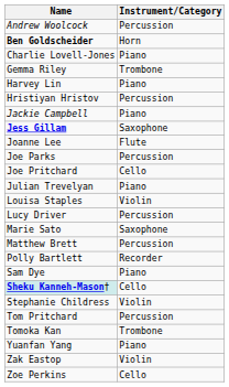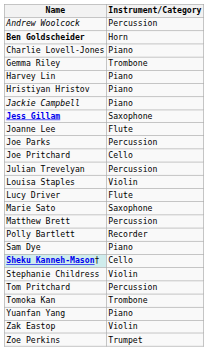 <table class="wikitable sortable" style="font-size: 95%">
 <tr>
 <th>Name</th>
 <th>Instrument/Category</th>
 </tr>
 <tr>
 <td><em>Andrew Woolcock</em></td>
 <td>Percussion</td>
 </tr>
 <tr>
 <td><strong>Ben Goldscheider</strong></td>
 <td>Horn</td>
 </tr>
 <tr>
 <td>Charlie Lovell-Jones</td>
 <td>Piano</td>
 </tr>
 <tr>
 <td>Gemma Riley</td>
 <td>Trombone</td>
 </tr>
 <tr>
 <td>Harvey Lin</td>
 <td>Piano</td>
 </tr>
 <tr>
 <td>Hristiyan Hristov</td>
-<td>Percussion</td>
+<td>Piano</td>
 </tr>
 <tr>
 <td><em>Jackie Campbell</em></td>
 <td>Piano</td>
 </tr>
 <tr>
 <td><strong><a href='#'>Jess Gillam</a></strong></td>
 <td>Saxophone</td>
 </tr>
 <tr>
 <td>Joanne Lee</td>
 <td>Flute</td>
 </tr>
 <tr>
 <td>Joe Parks</td>
 <td>Percussion</td>
 </tr>
 <tr>
 <td>Joe Pritchard</td>
 <td>Cello</td>
 </tr>
 <tr>
 <td>Julian Trevelyan</td>
-<td>Piano</td>
+<td>Percussion</td>
 </tr>
 <tr>
 <td>Louisa Staples</td>
 <td>Violin</td>
 </tr>
 <tr>
 <td>Lucy Driver</td>
-<td>Percussion</td>
+<td>Flute</td>
 </tr>
 <tr>
 <td>Marie Sato</td>
 <td>Saxophone</td>
 </tr>
 <tr>
 <td>Matthew Brett</td>
 <td>Percussion</td>
 </tr>
 <tr>
 <td>Polly Bartlett</td>
 <td>Recorder</td>
 </tr>
 <tr>
 <td>Sam Dye</td>
 <td>Piano</td>
 </tr>
 <tr>
 <td bgcolor="#CFECEC"><strong><a href='#'>Sheku Kanneh-Mason</a></strong>†</td>
 <td>Cello</td>
 </tr>
 <tr>
 <td>Stephanie Childress</td>
 <td>Violin</td>
 </tr>
 <tr>
 <td>Tom Pritchard</td>
 <td>Percussion</td>
 </tr>
 <tr>
 <td>Tomoka Kan</td>
 <td>Trombone</td>
 </tr>
 <tr>
 <td>Yuanfan Yang</td>
 <td>Piano</td>
 </tr>
 <tr>
 <td>Zak Eastop</td>
 <td>Violin</td>
 </tr>
 <tr>
 <td>Zoe Perkins</td>
-<td>Cello</td>
+<td>Trumpet</td>
 </tr>
 </table>
